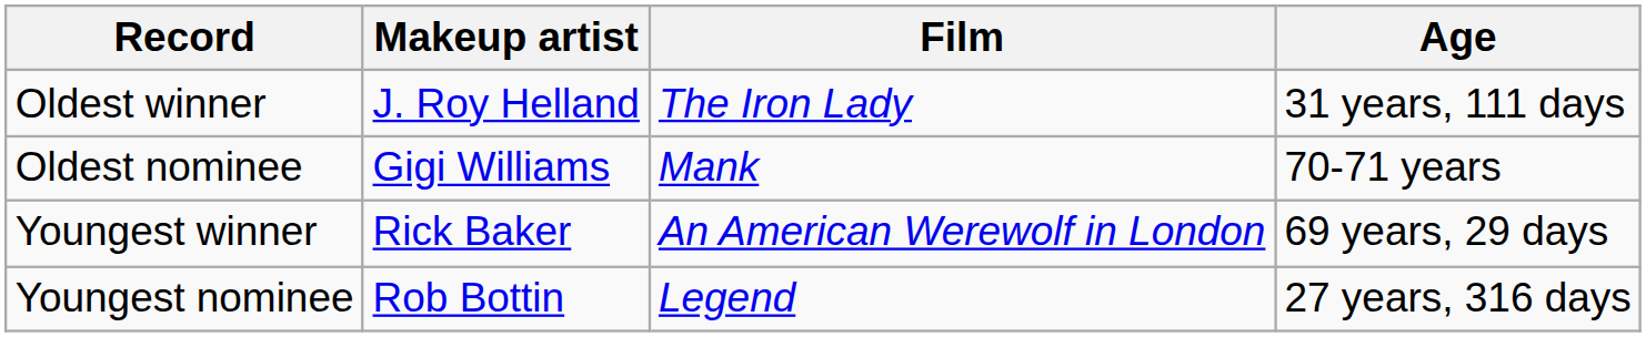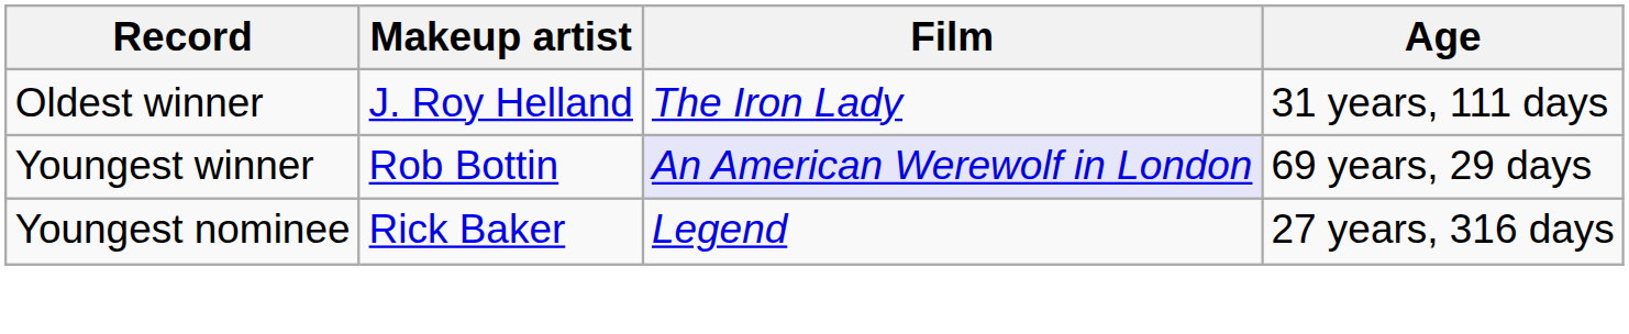 <table class="wikitable">
 <tr>
 <th scope="col">Record</th>
 <th scope="col">Makeup artist</th>
 <th scope="col">Film</th>
 <th scope="col">Age</th>
 </tr>
 <tr>
 <td>Oldest winner</td>
 <td><a href='#'>J. Roy Helland</a></td>
 <td><em><a href='#'>The Iron Lady</a></em></td>
 <td>31 years, 111 days</td>
 </tr>
 <tr>
-<td>Oldest nominee</td>
-<td><a href='#'>Gigi Williams</a></td>
-<td><em><a href='#'>Mank</a></em></td>
-<td>70-71 years</td>
-</tr>
-<tr>
 <td>Youngest winner</td>
-<td><a href='#'>Rick Baker</a></td>
-<td><em><a href='#'>An American Werewolf in London</a></em></td>
+<td><a href='#'>Rob Bottin</a></td>
+<td style="background: lavender;"><em><a href='#'>An American Werewolf in London</a></em></td>
 <td>69 years, 29 days</td>
 </tr>
 <tr>
 <td>Youngest nominee</td>
-<td><a href='#'>Rob Bottin</a></td>
+<td><a href='#'>Rick Baker</a></td>
 <td><em><a href='#'>Legend</a></em></td>
 <td>27 years, 316 days</td>
 </tr>
 </table>
